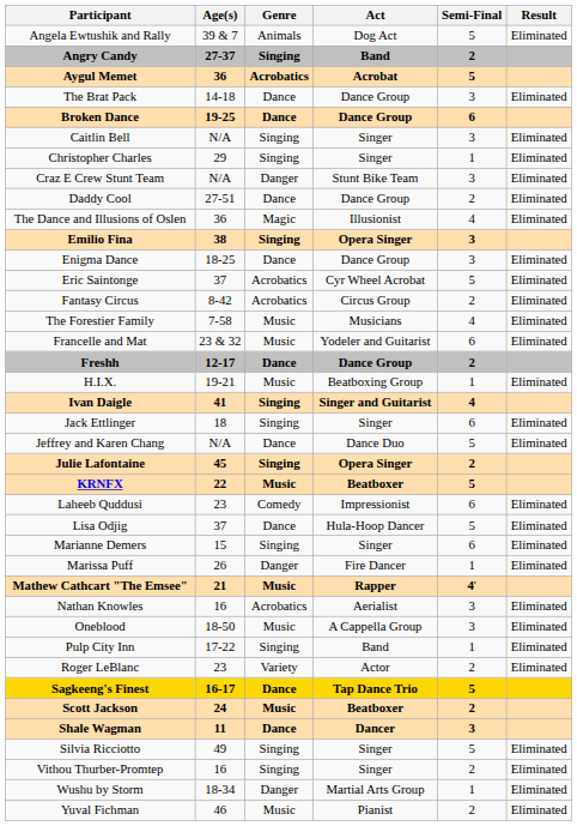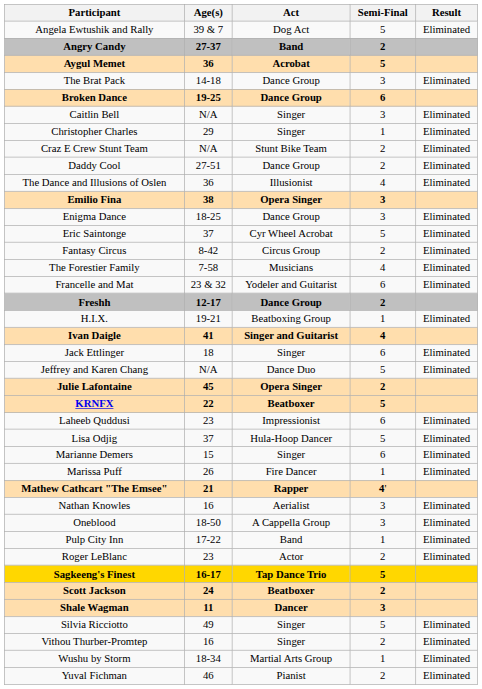 <table class="wikitable sortable" style="margin-right: auto; border: none; width:80%; text-align:center;">
 <tr valign="top">
 <th>Participant</th>
 <th class="unsortable">Age(s)</th>
-<th>Genre</th>
 <th class="unsortable">Act</th>
 <th>Semi-Final</th>
 <th>Result</th>
 </tr>
 <tr>
 <td>Angela Ewtushik and Rally</td>
 <td>39 & 7</td>
-<td>Animals</td>
 <td>Dog Act</td>
 <td>5</td>
 <td>Eliminated</td>
 </tr>
 <tr style="background:silver">
 <td><strong>Angry Candy</strong></td>
 <td><strong>27-37</strong></td>
-<td><strong>Singing</strong></td>
 <td><strong>Band</strong></td>
 <td><strong>2</strong></td>
 <td><strong></strong></td>
 </tr>
 <tr style="background:NavajoWhite">
 <td><strong>Aygul Memet</strong></td>
 <td><strong>36</strong></td>
-<td><strong>Acrobatics</strong></td>
 <td><strong>Acrobat</strong></td>
 <td><strong>5</strong></td>
 <td><strong></strong></td>
 </tr>
 <tr>
 <td>The Brat Pack</td>
 <td>14-18</td>
-<td>Dance</td>
 <td>Dance Group</td>
 <td>3</td>
 <td>Eliminated</td>
 </tr>
 <tr style="background:NavajoWhite">
 <td><strong>Broken Dance</strong></td>
 <td><strong>19-25</strong></td>
-<td><strong>Dance</strong></td>
 <td><strong>Dance Group</strong></td>
 <td><strong>6</strong></td>
 <td><strong></strong></td>
 </tr>
 <tr>
 <td>Caitlin Bell </td>
 <td>N/A</td>
-<td>Singing</td>
 <td>Singer</td>
 <td>3</td>
 <td>Eliminated</td>
 </tr>
 <tr>
 <td>Christopher Charles</td>
 <td>29</td>
-<td>Singing</td>
 <td>Singer</td>
 <td>1</td>
 <td>Eliminated</td>
 </tr>
 <tr>
 <td>Craz E Crew Stunt Team</td>
 <td>N/A</td>
-<td>Danger</td>
 <td>Stunt Bike Team</td>
-<td>3</td>
+<td>2</td>
 <td>Eliminated</td>
 </tr>
 <tr>
 <td>Daddy Cool</td>
 <td>27-51</td>
-<td>Dance</td>
 <td>Dance Group</td>
 <td>2</td>
 <td>Eliminated</td>
 </tr>
 <tr>
 <td>The Dance and Illusions of Oslen</td>
 <td>36</td>
-<td>Magic</td>
 <td>Illusionist</td>
 <td>4</td>
 <td>Eliminated</td>
 </tr>
 <tr style="background:NavajoWhite">
 <td><strong>Emilio Fina</strong></td>
 <td><strong>38</strong></td>
-<td><strong>Singing</strong></td>
 <td><strong>Opera Singer</strong></td>
 <td><strong>3</strong></td>
 <td><strong></strong></td>
 </tr>
 <tr>
 <td>Enigma Dance</td>
 <td>18-25</td>
-<td>Dance</td>
 <td>Dance Group</td>
 <td>3</td>
 <td>Eliminated</td>
 </tr>
 <tr>
 <td>Eric Saintonge</td>
 <td>37</td>
-<td>Acrobatics</td>
 <td>Cyr Wheel Acrobat</td>
 <td>5</td>
 <td>Eliminated</td>
 </tr>
 <tr>
 <td>Fantasy Circus</td>
 <td>8-42</td>
-<td>Acrobatics</td>
 <td>Circus Group</td>
 <td>2</td>
 <td>Eliminated</td>
 </tr>
 <tr>
 <td>The Forestier Family</td>
 <td>7-58</td>
-<td>Music</td>
 <td>Musicians</td>
 <td>4</td>
 <td>Eliminated</td>
 </tr>
 <tr>
 <td>Francelle and Mat</td>
 <td>23 & 32</td>
-<td>Music</td>
 <td>Yodeler and Guitarist</td>
 <td>6</td>
 <td>Eliminated</td>
 </tr>
 <tr style="background:silver">
 <td><strong>Freshh</strong></td>
 <td><strong>12-17</strong></td>
-<td><strong>Dance</strong></td>
 <td><strong>Dance Group</strong></td>
 <td><strong>2</strong></td>
 <td><strong></strong></td>
 </tr>
 <tr>
 <td>H.I.X.</td>
 <td>19-21</td>
-<td>Music</td>
 <td>Beatboxing Group</td>
 <td>1</td>
 <td>Eliminated</td>
 </tr>
 <tr style="background:NavajoWhite">
 <td><strong>Ivan Daigle</strong></td>
 <td><strong>41</strong></td>
-<td><strong>Singing</strong></td>
 <td><strong>Singer and Guitarist</strong></td>
 <td><strong>4</strong></td>
 <td><strong></strong></td>
 </tr>
 <tr>
 <td>Jack Ettlinger</td>
 <td>18</td>
-<td>Singing</td>
 <td>Singer</td>
 <td>6</td>
 <td>Eliminated</td>
 </tr>
 <tr>
 <td>Jeffrey and Karen Chang</td>
 <td>N/A</td>
-<td>Dance</td>
 <td>Dance Duo</td>
 <td>5</td>
 <td>Eliminated</td>
 </tr>
 <tr style="background:NavajoWhite">
 <td><strong>Julie Lafontaine</strong></td>
 <td><strong>45</strong></td>
-<td><strong>Singing</strong></td>
 <td><strong>Opera Singer</strong></td>
 <td><strong>2</strong></td>
 <td><strong></strong></td>
 </tr>
 <tr style="background:NavajoWhite">
 <td><strong><a href='#'>KRNFX</a></strong></td>
 <td><strong>22</strong></td>
-<td><strong>Music</strong></td>
 <td><strong>Beatboxer</strong></td>
 <td><strong>5</strong></td>
 <td><strong></strong></td>
 </tr>
 <tr>
 <td>Laheeb Quddusi</td>
 <td>23</td>
-<td>Comedy</td>
 <td>Impressionist</td>
 <td>6</td>
 <td>Eliminated</td>
 </tr>
 <tr>
 <td>Lisa Odjig</td>
 <td>37</td>
-<td>Dance</td>
 <td>Hula-Hoop Dancer</td>
 <td>5</td>
 <td>Eliminated</td>
 </tr>
 <tr>
 <td>Marianne Demers</td>
 <td>15</td>
-<td>Singing</td>
 <td>Singer</td>
 <td>6</td>
 <td>Eliminated</td>
 </tr>
 <tr>
 <td>Marissa Puff</td>
 <td>26</td>
-<td>Danger</td>
 <td>Fire Dancer</td>
 <td>1</td>
 <td>Eliminated</td>
 </tr>
 <tr style="background:NavajoWhite">
 <td><strong>Mathew Cathcart "The Emsee"</strong> </td>
 <td><strong>21</strong></td>
-<td><strong>Music</strong></td>
 <td><strong>Rapper</strong></td>
 <td><strong>4</strong>'</td>
 <td><strong></strong></td>
 </tr>
 <tr>
 <td>Nathan Knowles</td>
 <td>16</td>
-<td>Acrobatics</td>
 <td>Aerialist</td>
 <td>3</td>
 <td>Eliminated</td>
 </tr>
 <tr>
 <td>Oneblood</td>
 <td>18-50</td>
-<td>Music</td>
 <td>A Cappella Group</td>
 <td>3</td>
 <td>Eliminated</td>
 </tr>
 <tr>
 <td>Pulp City Inn</td>
 <td>17-22</td>
-<td>Singing</td>
 <td>Band</td>
 <td>1</td>
 <td>Eliminated</td>
 </tr>
 <tr>
 <td>Roger LeBlanc</td>
 <td>23</td>
-<td>Variety</td>
 <td>Actor</td>
 <td>2</td>
 <td>Eliminated</td>
 </tr>
 <tr style="background:gold">
 <td><strong>Sagkeeng's Finest</strong></td>
 <td><strong>16-17</strong></td>
-<td><strong>Dance</strong></td>
 <td><strong>Tap Dance Trio</strong></td>
 <td><strong>5</strong></td>
 <td><strong></strong></td>
 </tr>
 <tr style="background:NavajoWhite">
 <td><strong>Scott Jackson</strong></td>
 <td><strong>24</strong></td>
-<td><strong>Music</strong></td>
 <td><strong>Beatboxer</strong></td>
 <td><strong>2</strong></td>
 <td><strong></strong></td>
 </tr>
 <tr style="background:NavajoWhite">
 <td><strong>Shale Wagman</strong></td>
 <td><strong>11</strong></td>
-<td><strong>Dance</strong></td>
 <td><strong>Dancer</strong></td>
 <td><strong>3</strong></td>
 <td><strong></strong></td>
 </tr>
 <tr>
 <td>Silvia Ricciotto</td>
 <td>49</td>
-<td>Singing</td>
 <td>Singer</td>
 <td>5</td>
 <td>Eliminated</td>
 </tr>
 <tr>
 <td>Vithou Thurber-Promtep</td>
 <td>16</td>
-<td>Singing</td>
 <td>Singer</td>
 <td>2</td>
 <td>Eliminated</td>
 </tr>
 <tr>
 <td>Wushu by Storm</td>
 <td>18-34</td>
-<td>Danger</td>
 <td>Martial Arts Group</td>
 <td>1</td>
 <td>Eliminated</td>
 </tr>
 <tr>
 <td>Yuval Fichman</td>
 <td>46</td>
-<td>Music</td>
 <td>Pianist</td>
 <td>2</td>
 <td>Eliminated</td>
 </tr>
 </table>
